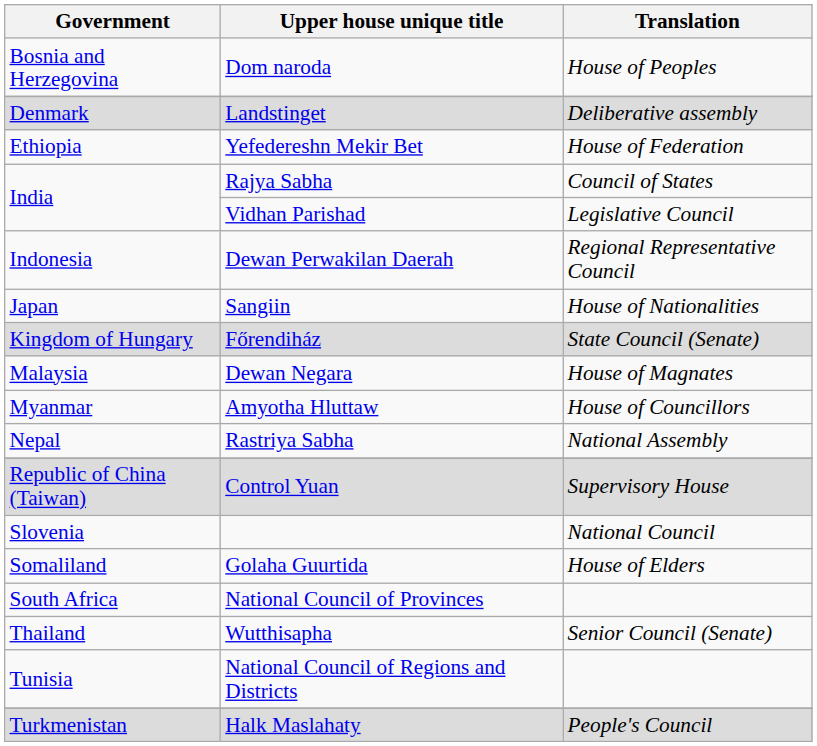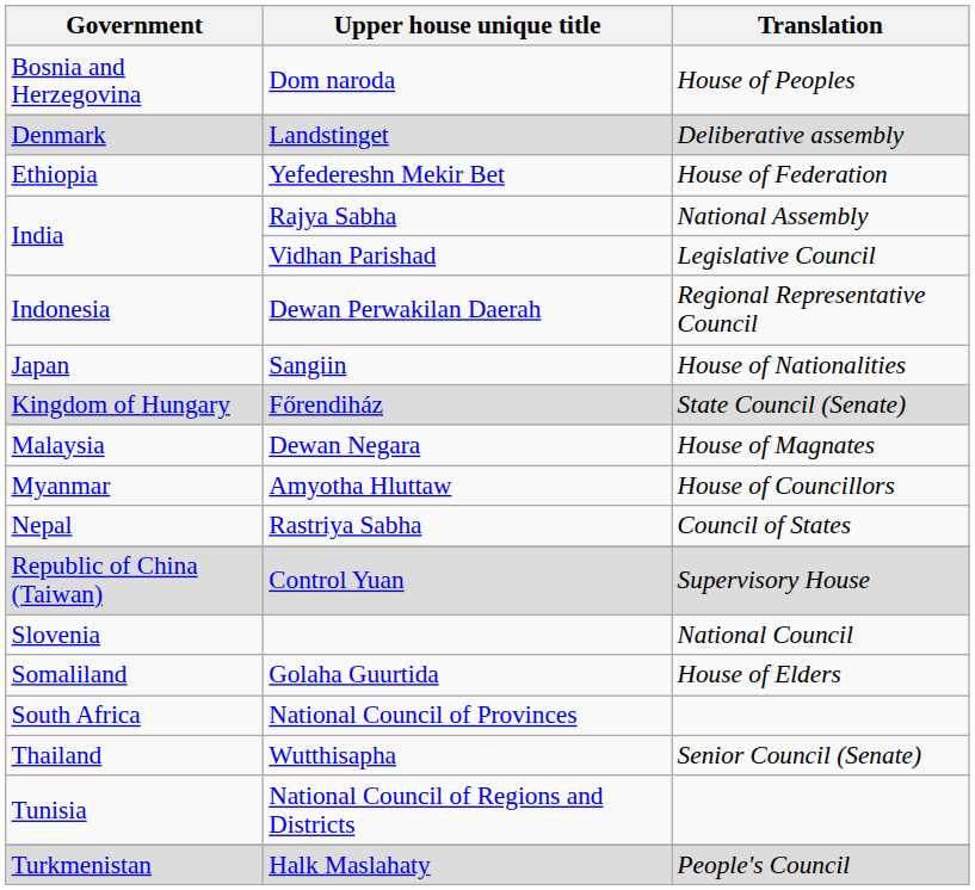 <table class="wikitable">
 <tr>
 <th>Government</th>
 <th width=250px>Upper house unique title</th>
 <th>Translation</th>
 </tr>
 <tr>
 <td> <a href='#'>Bosnia and Herzegovina</a></td>
 <td><a href='#'>Dom naroda</a></td>
 <td><em>House of Peoples</em></td>
 </tr>
 <tr>
 </tr>
 <tr style="background:#DCDCDC">
 <td> <a href='#'>Denmark</a></td>
 <td><a href='#'>Landstinget</a></td>
 <td><em>Deliberative assembly</em></td>
 </tr>
 <tr>
 <td> <a href='#'>Ethiopia</a></td>
 <td><a href='#'>Yefedereshn Mekir Bet</a></td>
 <td><em>House of Federation</em></td>
 </tr>
 <tr>
 <td rowspan=2> <a href='#'>India</a></td>
 <td><a href='#'>Rajya Sabha</a></td>
-<td><em>Council of States</em></td>
+<td><em>National Assembly</em></td>
 </tr>
 <tr>
 <td><a href='#'>Vidhan Parishad</a></td>
 <td><em>Legislative Council</em></td>
 </tr>
 <tr>
 <td> <a href='#'>Indonesia</a></td>
 <td><a href='#'>Dewan Perwakilan Daerah</a></td>
 <td><em>Regional Representative Council</em></td>
 </tr>
 <tr>
 <td> <a href='#'>Japan</a></td>
 <td><a href='#'>Sangiin</a></td>
 <td><em>House of Nationalities</em></td>
 </tr>
 <tr style="background:#DCDCDC">
 <td> <a href='#'>Kingdom of Hungary</a></td>
 <td><a href='#'>Főrendiház</a></td>
 <td><em>State Council (Senate)</em></td>
 </tr>
 <tr>
 <td> <a href='#'>Malaysia</a></td>
 <td><a href='#'>Dewan Negara</a></td>
 <td><em>House of Magnates</em></td>
 </tr>
 <tr>
 <td> <a href='#'>Myanmar</a></td>
 <td><a href='#'>Amyotha Hluttaw</a></td>
 <td><em>House of Councillors</em></td>
 </tr>
 <tr>
 <td> <a href='#'>Nepal</a></td>
 <td><a href='#'>Rastriya Sabha</a></td>
-<td><em>National Assembly</em></td>
+<td><em>Council of States</em></td>
 </tr>
 <tr>
 </tr>
 <tr style="background:#DCDCDC">
 <td> <a href='#'>Republic of China (Taiwan)</a></td>
 <td><a href='#'>Control Yuan</a></td>
 <td><em>Supervisory House</em></td>
 </tr>
 <tr>
 <td> <a href='#'>Slovenia</a></td>
 <td></td>
 <td><em>National Council</em></td>
 </tr>
 <tr>
 <td> <a href='#'>Somaliland</a></td>
 <td><a href='#'>Golaha Guurtida</a></td>
 <td><em>House of Elders</em></td>
 </tr>
 <tr>
 <td> <a href='#'>South Africa</a></td>
 <td><a href='#'>National Council of Provinces</a></td>
 <td></td>
 </tr>
 <tr>
 <td> <a href='#'>Thailand</a></td>
 <td><a href='#'>Wutthisapha</a></td>
 <td><em>Senior Council (Senate)</em></td>
 </tr>
 <tr>
 <td> <a href='#'>Tunisia</a></td>
 <td><a href='#'>National Council of Regions and Districts</a></td>
 <td></td>
 </tr>
 <tr>
 </tr>
 <tr style="background:#DCDCDC">
 <td> <a href='#'>Turkmenistan</a></td>
 <td><a href='#'>Halk Maslahaty</a></td>
 <td><em>People's Council</em></td>
 </tr>
 </table>
